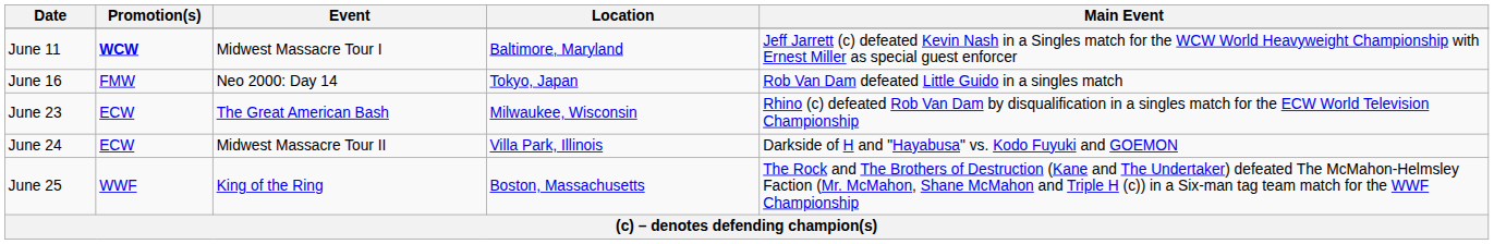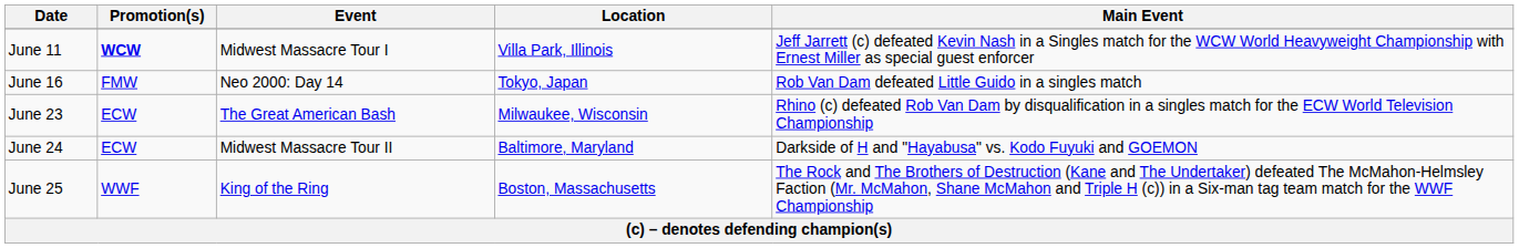 <table class="wikitable" style="width:100%;">
 <tr>
 <th width="5%">Date</th>
 <th width="5%">Promotion(s)</th>
 <th style="width:15%;">Event</th>
 <th style="width:15%;">Location</th>
 <th style="width:40%;">Main Event</th>
 </tr>
 <tr style="width:20%;" |Notes>
 </tr>
 <tr>
 <td>June 11</td>
 <td><strong><a href='#'>WCW</a></strong></td>
 <td>Midwest Massacre Tour I</td>
-<td><a href='#'>Baltimore, Maryland</a></td>
+<td><a href='#'>Villa Park, Illinois</a></td>
 <td><a href='#'>Jeff Jarrett</a> (c) defeated <a href='#'>Kevin Nash</a> in a Singles match for the <a href='#'>WCW World Heavyweight Championship</a> with <a href='#'>Ernest Miller</a> as special guest enforcer</td>
 </tr>
 <tr>
 <td>June 16</td>
 <td><a href='#'>FMW</a></td>
 <td>Neo 2000: Day 14</td>
 <td><a href='#'>Tokyo, Japan</a></td>
 <td><a href='#'>Rob Van Dam</a> defeated <a href='#'>Little Guido</a> in a singles match</td>
 </tr>
 <tr>
 <td>June 23</td>
 <td><a href='#'>ECW</a></td>
 <td><a href='#'>The Great American Bash</a></td>
 <td><a href='#'>Milwaukee, Wisconsin</a></td>
 <td><a href='#'>Rhino</a> (c) defeated <a href='#'>Rob Van Dam</a> by disqualification in a singles match for the <a href='#'>ECW World Television Championship</a></td>
 </tr>
 <tr>
 <td>June 24</td>
 <td><a href='#'>ECW</a></td>
 <td>Midwest Massacre Tour II</td>
-<td><a href='#'>Villa Park, Illinois</a></td>
+<td><a href='#'>Baltimore, Maryland</a></td>
 <td>Darkside of <a href='#'>H</a> and "<a href='#'>Hayabusa</a>" vs. <a href='#'>Kodo Fuyuki</a> and <a href='#'>GOEMON</a></td>
 </tr>
 <tr>
 <td>June 25</td>
 <td><a href='#'>WWF</a></td>
 <td><a href='#'>King of the Ring</a></td>
 <td><a href='#'>Boston, Massachusetts</a></td>
 <td><a href='#'>The Rock</a> and <a href='#'>The Brothers of Destruction</a> (<a href='#'>Kane</a> and <a href='#'>The Undertaker</a>) defeated The McMahon-Helmsley Faction (<a href='#'>Mr. McMahon</a>, <a href='#'>Shane McMahon</a> and <a href='#'>Triple H</a> (c)) in a Six-man tag team match for the <a href='#'>WWF Championship</a></td>
 </tr>
 <tr>
 <th colspan="6">(c) – denotes defending champion(s)</th>
 </tr>
 </table>
